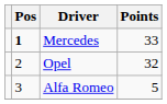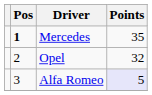 <table class="wikitable" style="font-size: 95%;">
 <tr>
 <th></th>
 <th>Pos</th>
 <th>Driver</th>
 <th>Points</th>
 </tr>
 <tr>
 <td align="left"></td>
 <td><strong>1</strong></td>
 <td> <a href='#'>Mercedes</a></td>
-<td align="right">33</td>
+<td align="right">35</td>
 </tr>
 <tr>
 <td align="left"></td>
 <td>2</td>
 <td> <a href='#'>Opel</a></td>
 <td align="right">32</td>
 </tr>
 <tr>
 <td align="left"></td>
 <td>3</td>
 <td> <a href='#'>Alfa Romeo</a></td>
-<td align="right">5</td>
+<td align="right" style="background: lavender;">5</td>
 </tr>
 <tr>
 </tr>
 </table>
